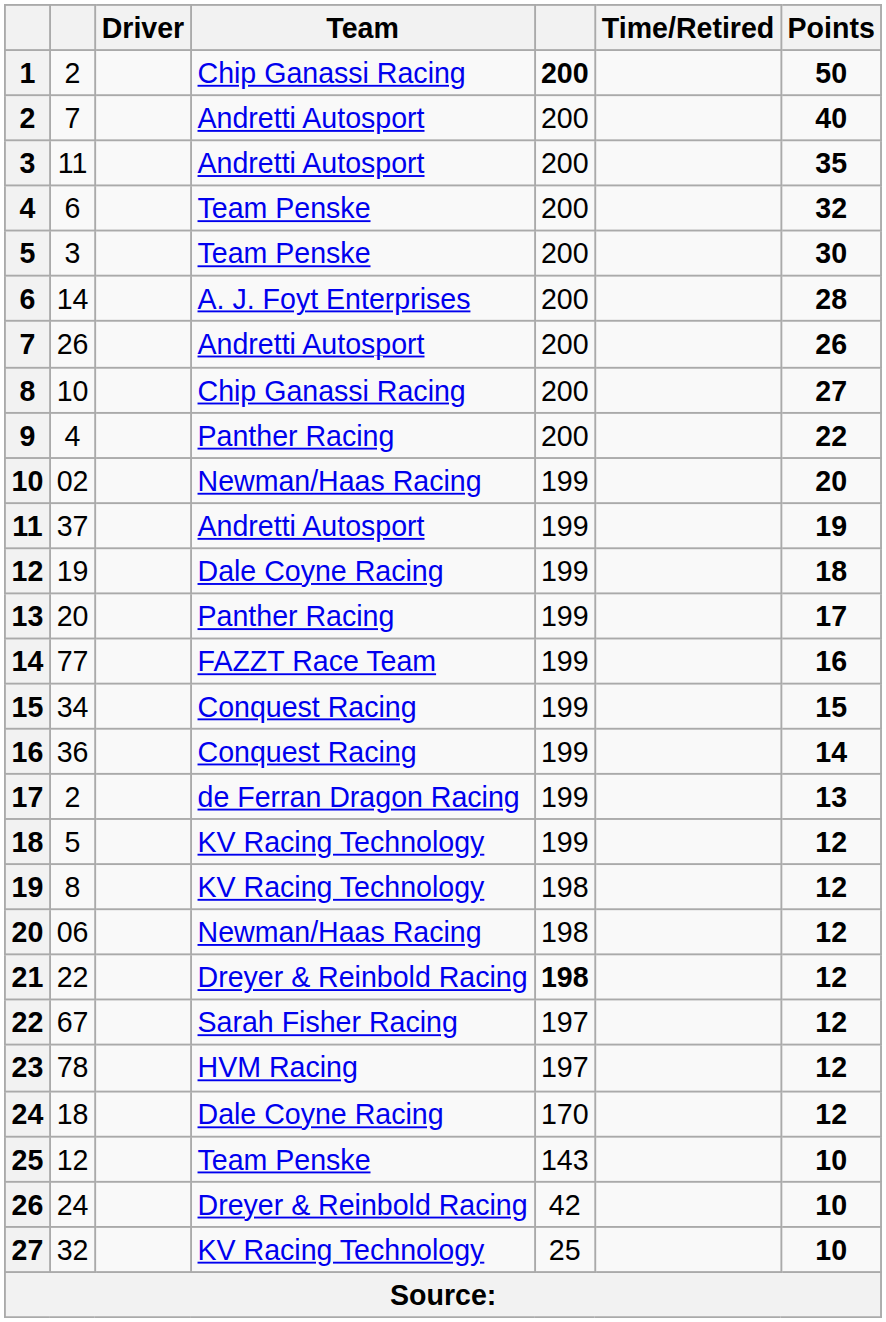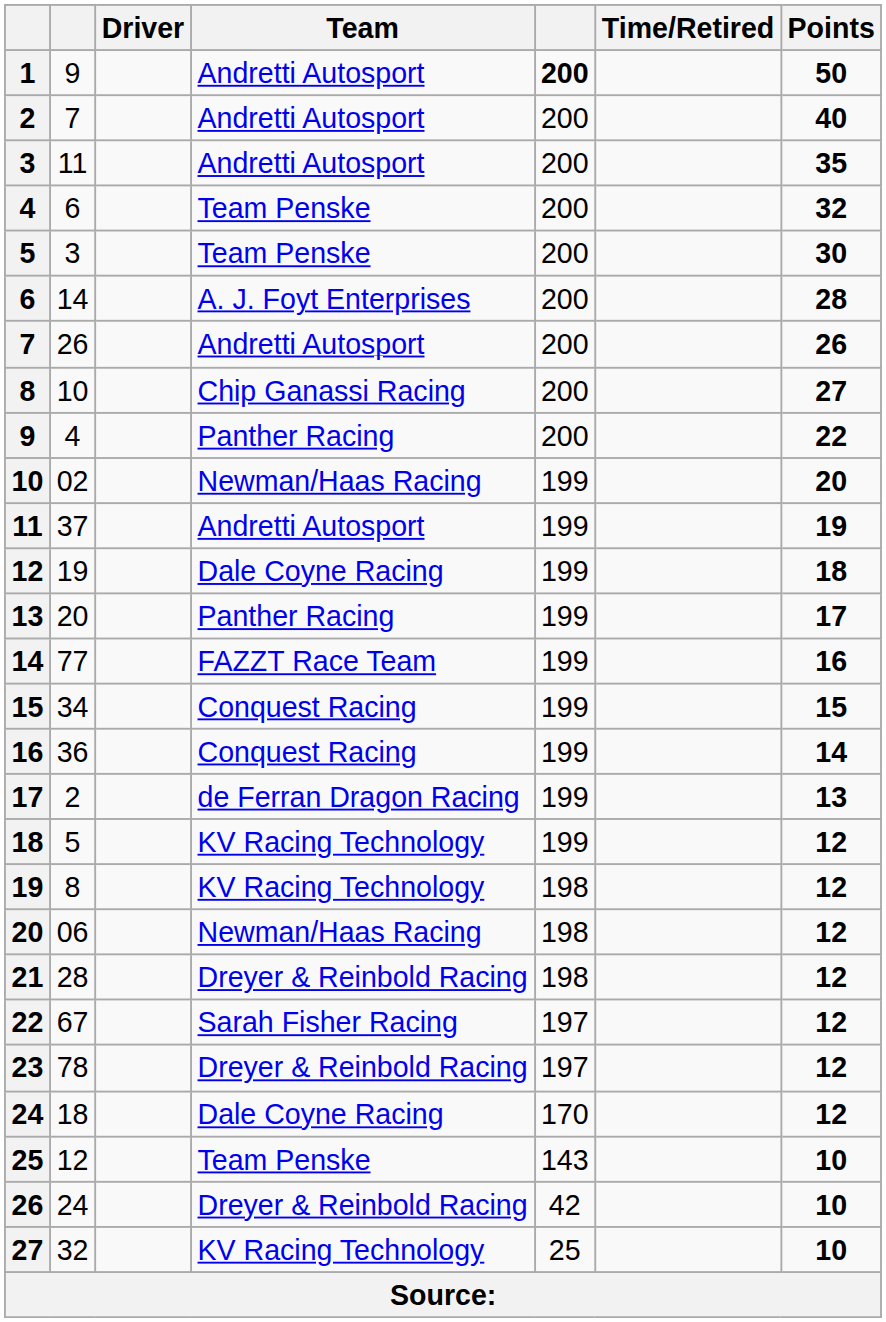 <table class="wikitable sortable" style="font-size:95%;">
 <tr>
 <th scope="col"></th>
 <th scope="col"></th>
 <th scope="col">Driver</th>
 <th scope="col">Team</th>
 <th scope="col"></th>
 <th scope="col">Time/Retired</th>
 <th scope="col">Points</th>
 </tr>
 <tr>
 <th scope="row">1</th>
-<td align="center">2</td>
+<td align="center">9</td>
 <td></td>
-<td><a href='#'>Chip Ganassi Racing</a></td>
+<td><a href='#'>Andretti Autosport</a></td>
 <td align=center><strong>200</strong></td>
 <td align=center></td>
 <td align=center><strong>50</strong></td>
 </tr>
 <tr>
 <th scope="row">2</th>
 <td align="center">7</td>
 <td></td>
 <td><a href='#'>Andretti Autosport</a></td>
 <td align=center>200</td>
 <td align=center></td>
 <td align=center><strong>40</strong></td>
 </tr>
 <tr>
 <th scope="row">3</th>
 <td align="center">11</td>
 <td></td>
 <td><a href='#'>Andretti Autosport</a></td>
 <td align=center>200</td>
 <td align=center></td>
 <td align=center><strong>35</strong></td>
 </tr>
 <tr>
 <th scope="row">4</th>
 <td align="center">6</td>
 <td></td>
 <td><a href='#'>Team Penske</a></td>
 <td align=center>200</td>
 <td align=center></td>
 <td align=center><strong>32</strong></td>
 </tr>
 <tr>
 <th scope="row">5</th>
 <td align="center">3</td>
 <td></td>
 <td><a href='#'>Team Penske</a></td>
 <td align=center>200</td>
 <td align=center></td>
 <td align=center><strong>30</strong></td>
 </tr>
 <tr>
 <th scope="row">6</th>
 <td align="center">14</td>
 <td></td>
 <td><a href='#'>A. J. Foyt Enterprises</a></td>
 <td align=center>200</td>
 <td align=center></td>
 <td align=center><strong>28</strong></td>
 </tr>
 <tr>
 <th scope="row">7</th>
 <td align="center">26</td>
 <td></td>
 <td><a href='#'>Andretti Autosport</a></td>
 <td align=center>200</td>
 <td align=center></td>
 <td align=center><strong>26</strong></td>
 </tr>
 <tr>
 <th scope="row">8</th>
 <td align="center">10</td>
 <td></td>
 <td><a href='#'>Chip Ganassi Racing</a></td>
 <td align=center>200</td>
 <td align=center></td>
 <td align=center><strong>27</strong></td>
 </tr>
 <tr>
 <th scope="row">9</th>
 <td align="center">4</td>
 <td></td>
 <td><a href='#'>Panther Racing</a></td>
 <td align=center>200</td>
 <td align=center></td>
 <td align=center><strong>22</strong></td>
 </tr>
 <tr>
 <th scope="row">10</th>
 <td align="center">02</td>
 <td></td>
 <td><a href='#'>Newman/Haas Racing</a></td>
 <td align=center>199</td>
 <td align=center></td>
 <td align=center><strong>20</strong></td>
 </tr>
 <tr>
 <th scope="row">11</th>
 <td align="center">37</td>
 <td></td>
 <td><a href='#'>Andretti Autosport</a></td>
 <td align=center>199</td>
 <td align=center></td>
 <td align=center><strong>19</strong></td>
 </tr>
 <tr>
 <th scope="row">12</th>
 <td align="center">19</td>
 <td></td>
 <td><a href='#'>Dale Coyne Racing</a></td>
 <td align=center>199</td>
 <td align=center></td>
 <td align=center><strong>18</strong></td>
 </tr>
 <tr>
 <th scope="row">13</th>
 <td align="center">20</td>
 <td></td>
 <td><a href='#'>Panther Racing</a></td>
 <td align=center>199</td>
 <td align=center></td>
 <td align=center><strong>17</strong></td>
 </tr>
 <tr>
 <th scope="row">14</th>
 <td align="center">77</td>
 <td></td>
 <td><a href='#'>FAZZT Race Team</a></td>
 <td align=center>199</td>
 <td align=center></td>
 <td align=center><strong>16</strong></td>
 </tr>
 <tr>
 <th scope="row">15</th>
 <td align="center">34</td>
 <td></td>
 <td><a href='#'>Conquest Racing</a></td>
 <td align=center>199</td>
 <td align=center></td>
 <td align=center><strong>15</strong></td>
 </tr>
 <tr>
 <th scope="row">16</th>
 <td align="center">36</td>
 <td></td>
 <td><a href='#'>Conquest Racing</a></td>
 <td align=center>199</td>
 <td align=center></td>
 <td align=center><strong>14</strong></td>
 </tr>
 <tr>
 <th scope="row">17</th>
 <td align="center">2</td>
 <td></td>
 <td><a href='#'>de Ferran Dragon Racing</a></td>
 <td align=center>199</td>
 <td align=center></td>
 <td align=center><strong>13</strong></td>
 </tr>
 <tr>
 <th scope="row">18</th>
 <td align="center">5</td>
 <td></td>
 <td><a href='#'>KV Racing Technology</a></td>
 <td align=center>199</td>
 <td align=center></td>
 <td align=center><strong>12</strong></td>
 </tr>
 <tr>
 <th scope="row">19</th>
 <td align="center">8</td>
 <td></td>
 <td><a href='#'>KV Racing Technology</a></td>
 <td align=center>198</td>
 <td align=center></td>
 <td align=center><strong>12</strong></td>
 </tr>
 <tr>
 <th scope="row">20</th>
 <td align="center">06</td>
 <td></td>
 <td><a href='#'>Newman/Haas Racing</a></td>
 <td align=center>198</td>
 <td align=center></td>
 <td align=center><strong>12</strong></td>
 </tr>
 <tr>
 <th scope="row">21</th>
-<td align="center">22</td>
+<td align="center">28</td>
 <td></td>
 <td><a href='#'>Dreyer & Reinbold Racing</a></td>
-<td align=center><strong>198</strong></td>
+<td align=center>198</td>
 <td align=center></td>
 <td align=center><strong>12</strong></td>
 </tr>
 <tr>
 <th scope="row">22</th>
 <td align="center">67</td>
 <td></td>
 <td><a href='#'>Sarah Fisher Racing</a></td>
 <td align=center>197</td>
 <td align=center></td>
 <td align=center><strong>12</strong></td>
 </tr>
 <tr>
 <th scope="row">23</th>
 <td align="center">78</td>
 <td></td>
-<td><a href='#'>HVM Racing</a></td>
+<td><a href='#'>Dreyer & Reinbold Racing</a></td>
 <td align=center>197</td>
 <td align=center></td>
 <td align=center><strong>12</strong></td>
 </tr>
 <tr>
 <th scope="row">24</th>
 <td align="center">18</td>
 <td></td>
 <td><a href='#'>Dale Coyne Racing</a></td>
 <td align=center>170</td>
 <td align=center></td>
 <td align=center><strong>12</strong></td>
 </tr>
 <tr>
 <th scope="row">25</th>
 <td align="center">12</td>
 <td></td>
 <td><a href='#'>Team Penske</a></td>
 <td align=center>143</td>
 <td align=center></td>
 <td align=center><strong>10</strong></td>
 </tr>
 <tr>
 <th scope="row">26</th>
 <td align="center">24</td>
 <td></td>
 <td><a href='#'>Dreyer & Reinbold Racing</a></td>
 <td align=center>42</td>
 <td align=center></td>
 <td align=center><strong>10</strong></td>
 </tr>
 <tr>
 <th scope="row">27</th>
 <td align="center">32</td>
 <td></td>
 <td><a href='#'>KV Racing Technology</a></td>
 <td align=center>25</td>
 <td align=center></td>
 <td align=center><strong>10</strong></td>
 </tr>
 <tr>
 <th colspan=9><strong>Source:</strong></th>
 </tr>
 </table>
